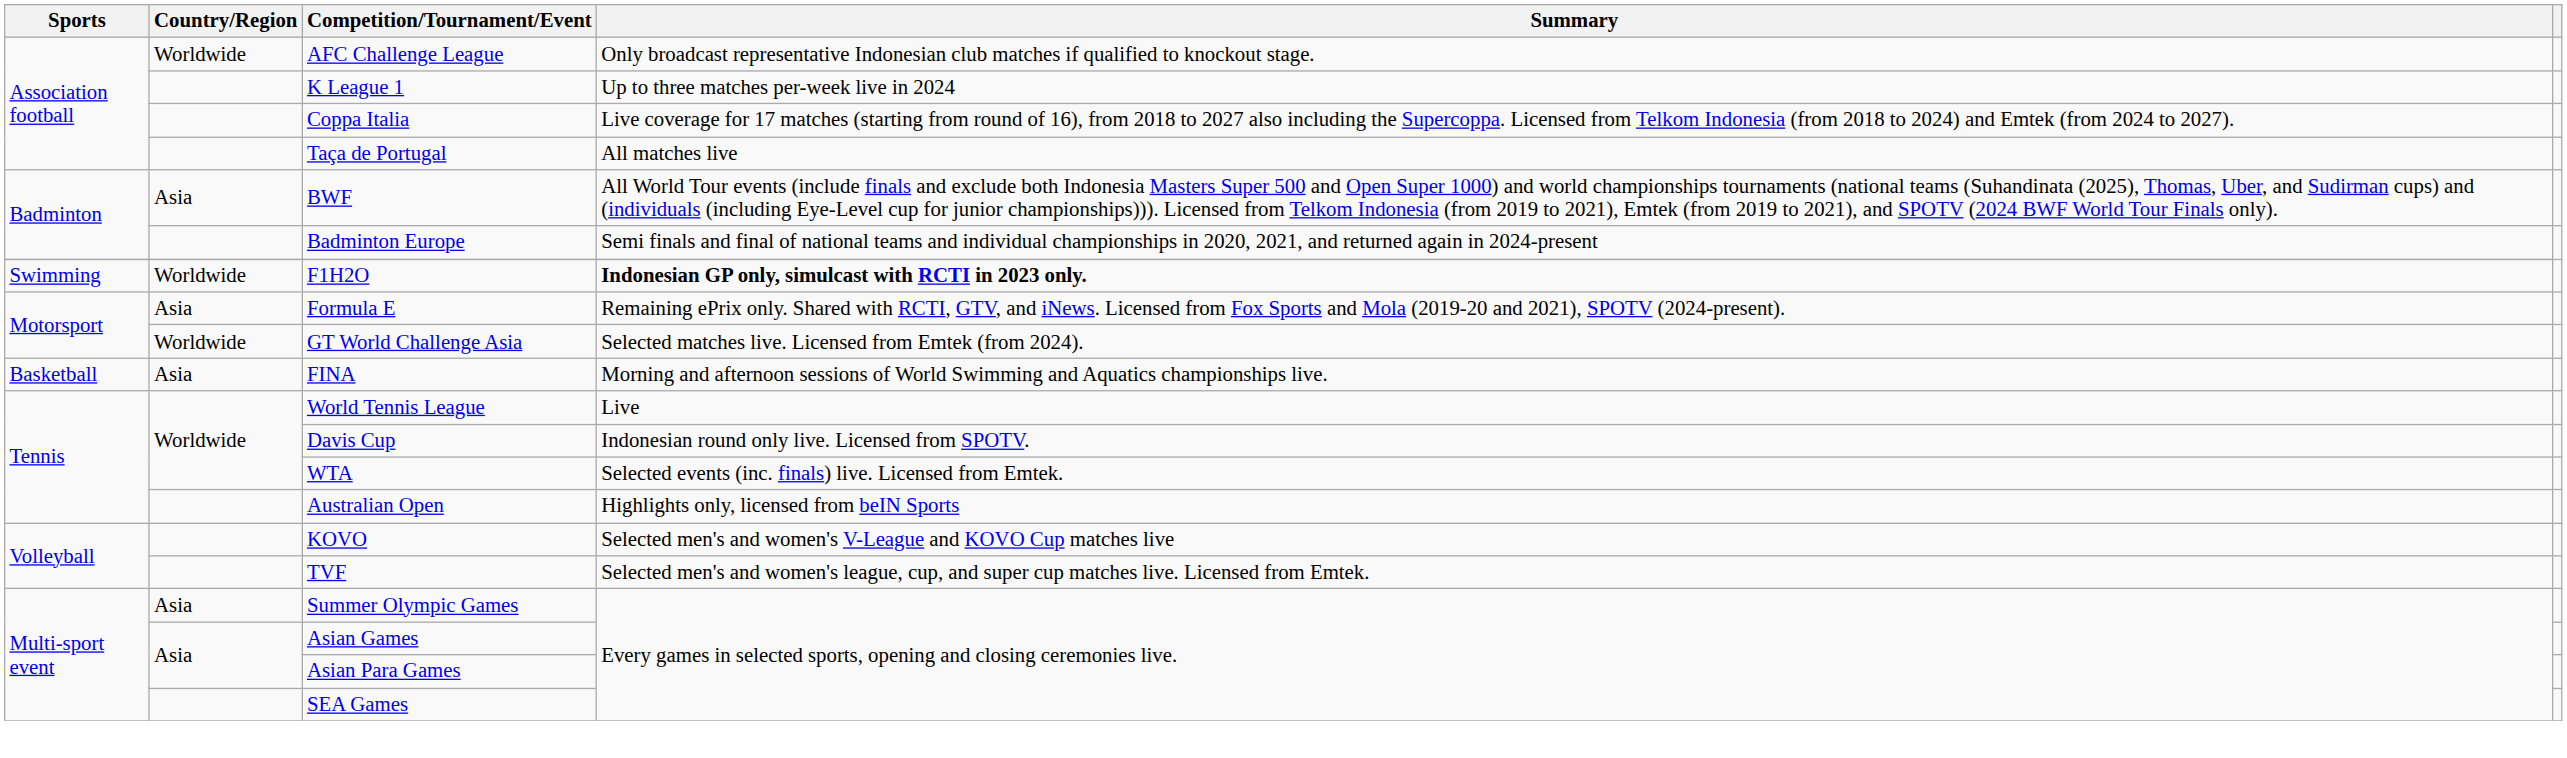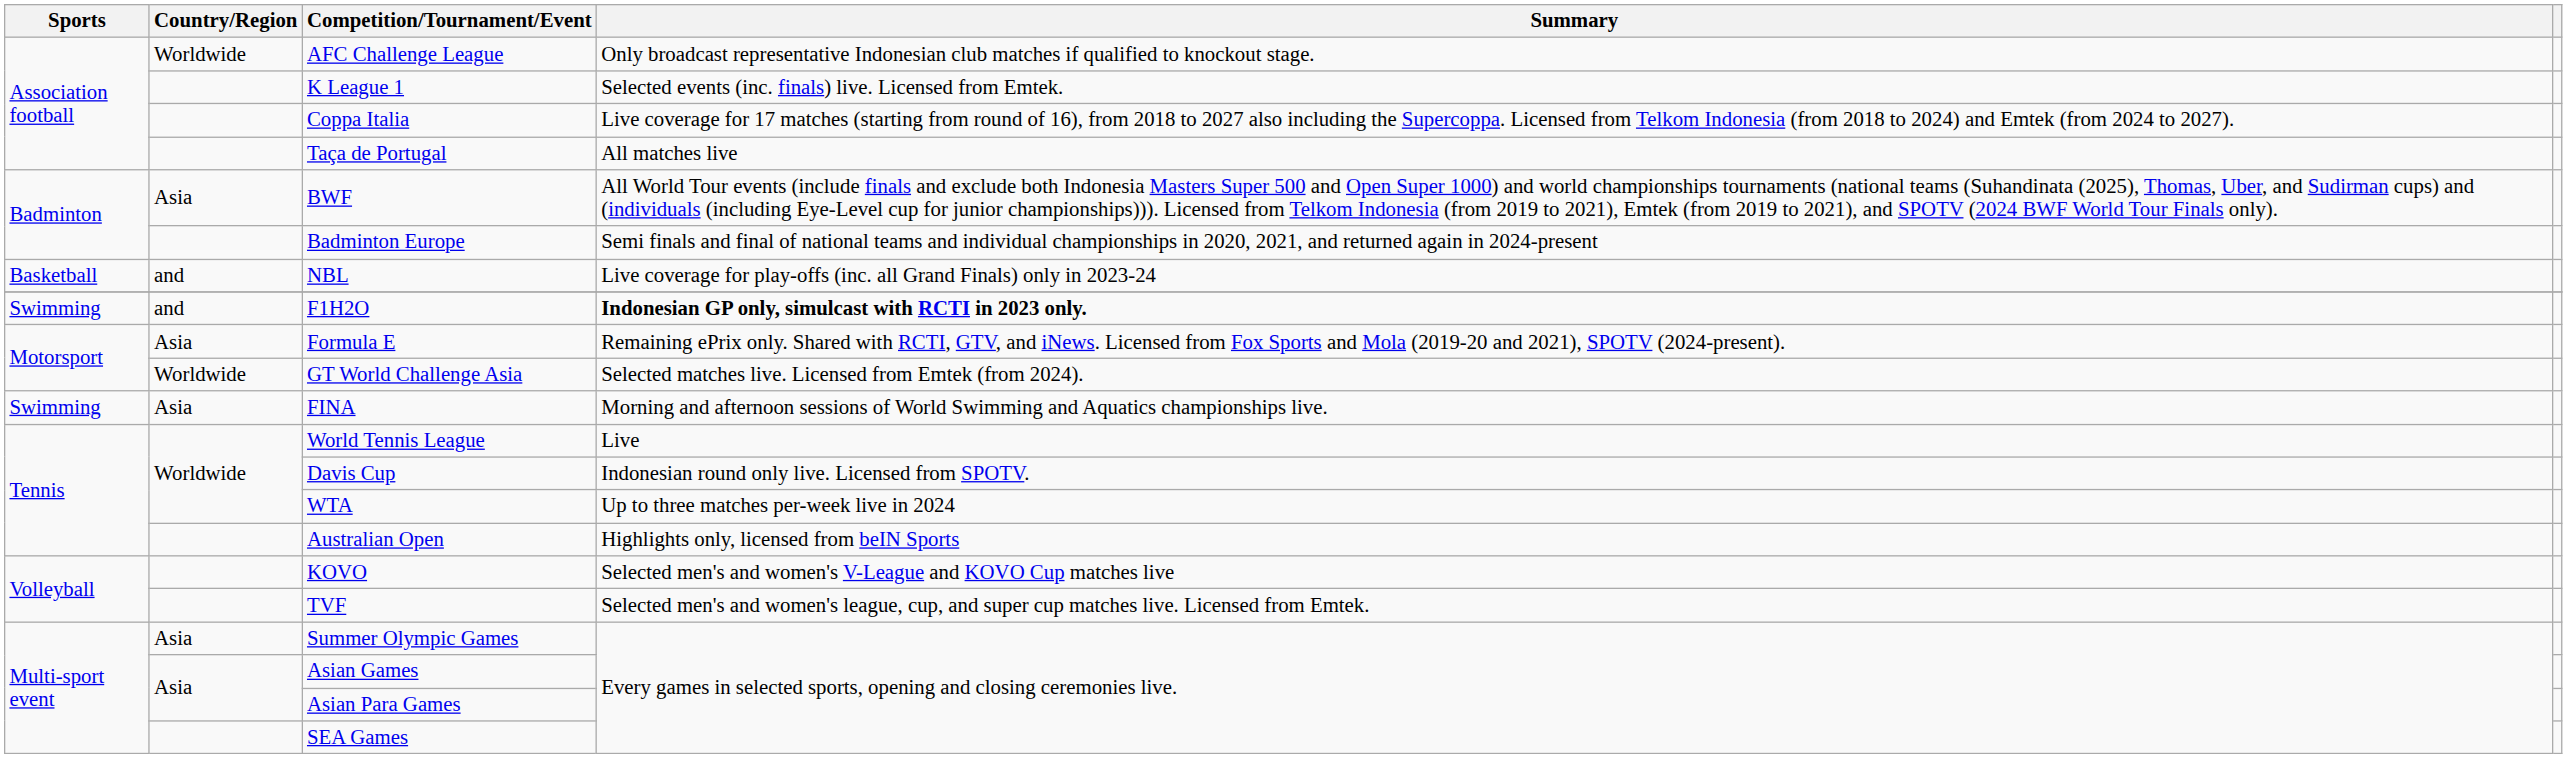 <table class="wikitable">
 <tr>
 <th>Sports</th>
 <th>Country/Region</th>
 <th>Competition/Tournament/Event</th>
 <th>Summary</th>
 <th></th>
 </tr>
 <tr>
 <td rowspan="4"><a href='#'>Association football</a></td>
 <td>Worldwide</td>
 <td><a href='#'>AFC Challenge League</a></td>
 <td>Only broadcast representative Indonesian club matches if qualified to knockout stage.</td>
 <td></td>
 </tr>
 <tr>
 <td></td>
 <td><a href='#'>K League 1</a></td>
-<td>Up to three matches per-week live in 2024</td>
+<td>Selected events (inc. <a href='#'>finals</a>) live. Licensed from Emtek.</td>
 <td></td>
 </tr>
 <tr>
 <td></td>
 <td><a href='#'>Coppa Italia</a></td>
 <td>Live coverage for 17 matches (starting from round of 16), from 2018 to 2027 also including the <a href='#'>Supercoppa</a>. Licensed from <a href='#'>Telkom Indonesia</a> (from 2018 to 2024) and Emtek (from 2024 to 2027).</td>
 <td></td>
 </tr>
 <tr>
 <td></td>
 <td><a href='#'>Taça de Portugal</a></td>
 <td>All matches live</td>
 <td></td>
 </tr>
 <tr>
 <td rowspan=2><a href='#'>Badminton</a></td>
 <td>Asia</td>
 <td><a href='#'>BWF</a></td>
 <td>All World Tour events (include <a href='#'>finals</a> and exclude both Indonesia <a href='#'>Masters Super 500</a> and <a href='#'>Open Super 1000</a>) and world championships tournaments (national teams (Suhandinata (2025), <a href='#'>Thomas</a>, <a href='#'>Uber</a>, and <a href='#'>Sudirman</a> cups) and (<a href='#'>individuals</a> (including Eye-Level cup for junior championships))). Licensed from <a href='#'>Telkom Indonesia</a> (from 2019 to 2021), Emtek (from 2019 to 2021), and <a href='#'>SPOTV</a> (<a href='#'>2024 BWF World Tour Finals</a> only).</td>
 <td></td>
 </tr>
 <tr>
 <td></td>
 <td><a href='#'>Badminton Europe</a></td>
 <td>Semi finals and final of national teams and individual championships in 2020, 2021, and returned again in 2024-present</td>
 </tr>
 <tr>
+<td><a href='#'>Basketball</a></td>
+<td> and </td>
+<td><a href='#'>NBL</a></td>
+<td>Live coverage for play-offs (inc. all Grand Finals) only in 2023-24</td>
+<td></td>
+</tr>
+<tr>
 </tr>
 <tr>
 <td><a href='#'>Swimming</a></td>
-<td>Worldwide</td>
+<td> and </td>
 <td><a href='#'>F1H2O</a></td>
 <td><strong>Indonesian GP only, simulcast with <a href='#'>RCTI</a> in 2023 only.</strong></td>
 <td></td>
 </tr>
 <tr>
 <td rowspan=2><a href='#'>Motorsport</a></td>
 <td>Asia</td>
 <td><a href='#'>Formula E</a></td>
 <td>Remaining ePrix only. Shared with <a href='#'>RCTI</a>, <a href='#'>GTV</a>, and <a href='#'>iNews</a>. Licensed from <a href='#'>Fox Sports</a> and <a href='#'>Mola</a> (2019-20 and 2021), <a href='#'>SPOTV</a> (2024-present).</td>
 <td></td>
 </tr>
 <tr>
 <td>Worldwide</td>
 <td><a href='#'>GT World Challenge Asia</a></td>
 <td>Selected matches live. Licensed from Emtek (from 2024).</td>
 <td></td>
 </tr>
 <tr>
-<td><a href='#'>Basketball</a></td>
+<td><a href='#'>Swimming</a></td>
 <td>Asia</td>
 <td><a href='#'>FINA</a></td>
 <td>Morning and afternoon sessions of World Swimming and Aquatics championships live.</td>
 <td></td>
 </tr>
 <tr>
 <td rowspan="4"><a href='#'>Tennis</a></td>
 <td rowspan="3">Worldwide</td>
 <td><a href='#'>World Tennis League</a></td>
 <td>Live</td>
 <td></td>
 </tr>
 <tr>
 <td><a href='#'>Davis Cup</a></td>
 <td>Indonesian round only live. Licensed from <a href='#'>SPOTV</a>.</td>
 <td></td>
 </tr>
 <tr>
 <td><a href='#'>WTA</a></td>
-<td>Selected events (inc. <a href='#'>finals</a>) live. Licensed from Emtek.</td>
+<td>Up to three matches per-week live in 2024</td>
 <td></td>
 </tr>
 <tr>
 <td></td>
 <td><a href='#'>Australian Open</a></td>
 <td>Highlights only, licensed from <a href='#'>beIN Sports</a></td>
 <td></td>
 </tr>
 <tr>
 <td rowspan="2"><a href='#'>Volleyball</a></td>
 <td></td>
 <td><a href='#'>KOVO</a></td>
 <td>Selected men's and women's <a href='#'>V-League</a> and <a href='#'>KOVO Cup</a> matches live</td>
 <td></td>
 </tr>
 <tr>
 <td></td>
 <td><a href='#'>TVF</a></td>
 <td>Selected men's and women's league, cup, and super cup matches live. Licensed from Emtek.</td>
 <td></td>
 </tr>
 <tr>
 <td rowspan="4"><a href='#'>Multi-sport event</a></td>
 <td>Asia</td>
 <td><a href='#'>Summer Olympic Games</a></td>
 <td rowspan="4">Every games in selected sports, opening and closing ceremonies live.</td>
 <td></td>
 </tr>
 <tr>
 <td rowspan="2">Asia</td>
 <td><a href='#'>Asian Games</a></td>
 <td></td>
 </tr>
 <tr>
 <td><a href='#'>Asian Para Games</a></td>
 <td></td>
 </tr>
 <tr>
 <td></td>
 <td><a href='#'>SEA Games</a></td>
 <td></td>
 </tr>
 </table>
